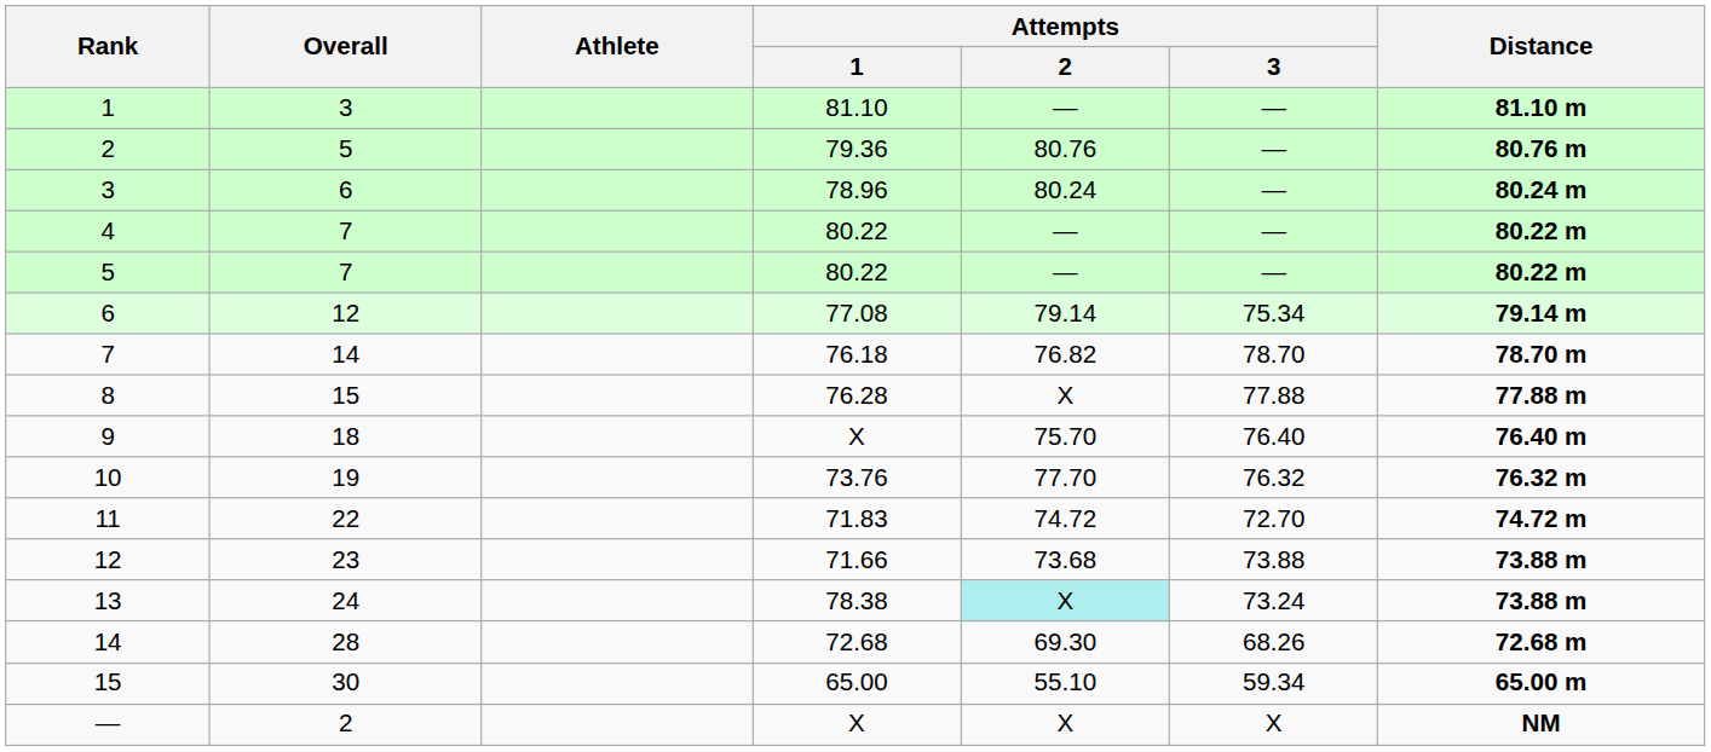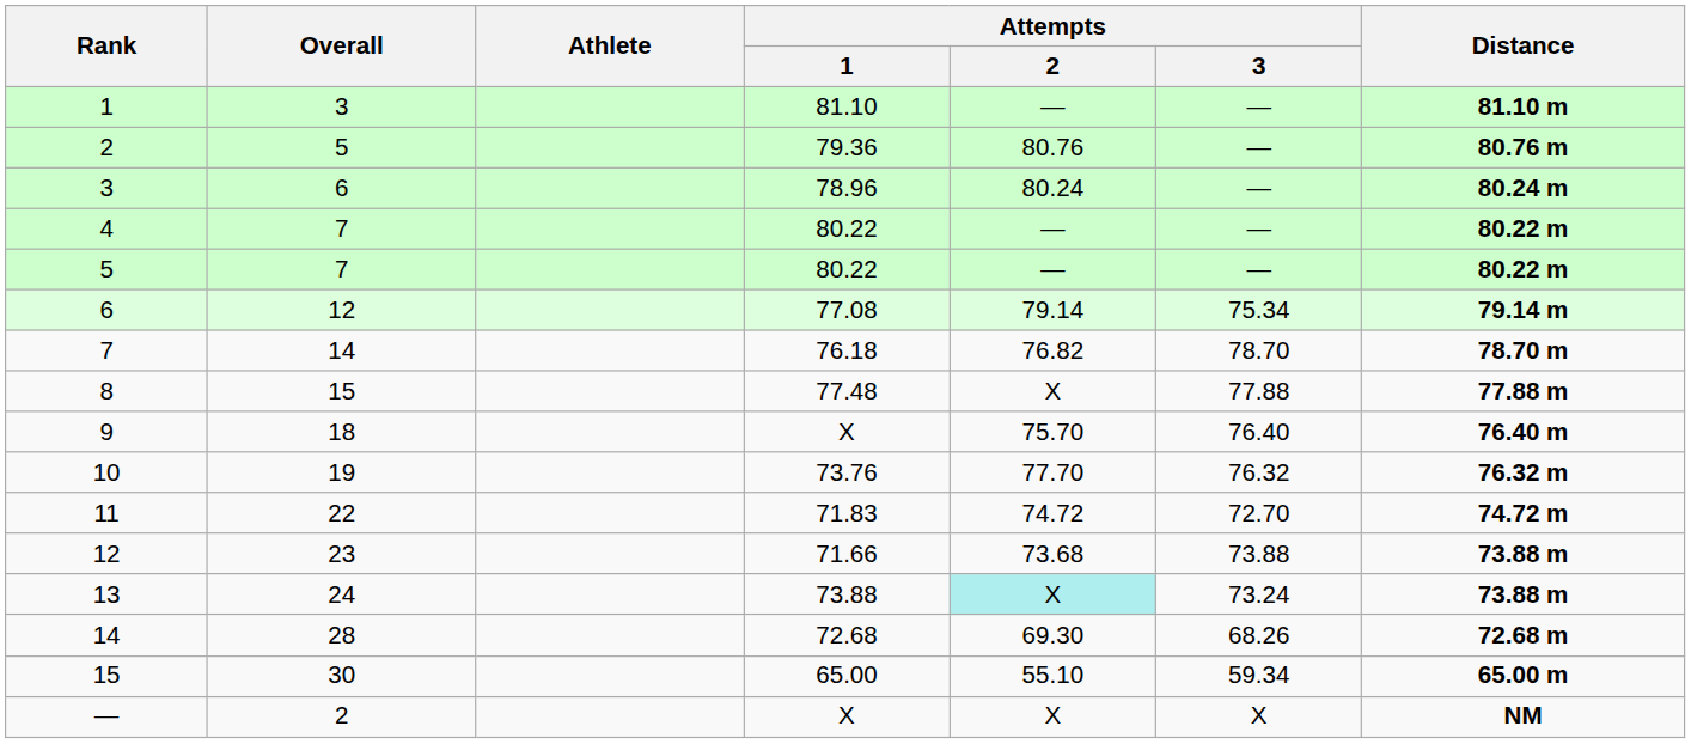 <table class="wikitable" style=" text-align:center; font-size:110%;" width="95%">
 <tr>
 <th rowspan="2">Rank</th>
 <th rowspan="2">Overall</th>
 <th rowspan="2">Athlete</th>
 <th colspan="3">Attempts</th>
 <th rowspan="2">Distance</th>
 </tr>
 <tr>
 <th>1</th>
 <th>2</th>
 <th>3</th>
 </tr>
 <tr style="background:#ccffcc;">
 <td>1</td>
 <td>3</td>
 <td align=left></td>
 <td>81.10</td>
 <td>—</td>
 <td>—</td>
 <td><strong>81.10 m</strong></td>
 </tr>
 <tr style="background:#ccffcc;">
 <td>2</td>
 <td>5</td>
 <td align=left></td>
 <td>79.36</td>
 <td>80.76</td>
 <td>—</td>
 <td><strong>80.76 m</strong></td>
 </tr>
 <tr style="background:#ccffcc;">
 <td>3</td>
 <td>6</td>
 <td align=left></td>
 <td>78.96</td>
 <td>80.24</td>
 <td>—</td>
 <td><strong>80.24 m</strong></td>
 </tr>
 <tr style="background:#ccffcc;">
 <td>4</td>
 <td>7</td>
 <td align=left></td>
 <td>80.22</td>
 <td>—</td>
 <td>—</td>
 <td><strong>80.22 m</strong></td>
 </tr>
 <tr style="background:#ccffcc;">
 <td>5</td>
 <td>7</td>
 <td align=left></td>
 <td>80.22</td>
 <td>—</td>
 <td>—</td>
 <td><strong>80.22 m</strong></td>
 </tr>
 <tr style="background:#ddffdd;">
 <td>6</td>
 <td>12</td>
 <td align=left></td>
 <td>77.08</td>
 <td>79.14</td>
 <td>75.34</td>
 <td><strong>79.14 m</strong></td>
 </tr>
 <tr>
 <td>7</td>
 <td>14</td>
 <td align=left></td>
 <td>76.18</td>
 <td>76.82</td>
 <td>78.70</td>
 <td><strong>78.70 m</strong></td>
 </tr>
 <tr>
 <td>8</td>
 <td>15</td>
 <td align=left></td>
-<td>76.28</td>
+<td>77.48</td>
 <td>X</td>
 <td>77.88</td>
 <td><strong>77.88 m</strong></td>
 </tr>
 <tr>
 <td>9</td>
 <td>18</td>
 <td align=left></td>
 <td>X</td>
 <td>75.70</td>
 <td>76.40</td>
 <td><strong>76.40 m</strong></td>
 </tr>
 <tr>
 <td>10</td>
 <td>19</td>
 <td align=left></td>
 <td>73.76</td>
 <td>77.70</td>
 <td>76.32</td>
 <td><strong>76.32 m</strong></td>
 </tr>
 <tr>
 <td>11</td>
 <td>22</td>
 <td align=left></td>
 <td>71.83</td>
 <td>74.72</td>
 <td>72.70</td>
 <td><strong>74.72 m</strong></td>
 </tr>
 <tr>
 <td>12</td>
 <td>23</td>
 <td align=left></td>
 <td>71.66</td>
 <td>73.68</td>
 <td>73.88</td>
 <td><strong>73.88 m</strong></td>
 </tr>
 <tr>
 <td>13</td>
 <td>24</td>
 <td align=left></td>
-<td>78.38</td>
+<td>73.88</td>
 <td style="background: paleturquoise;">X</td>
 <td>73.24</td>
 <td><strong>73.88 m</strong></td>
 </tr>
 <tr>
 <td>14</td>
 <td>28</td>
 <td align=left></td>
 <td>72.68</td>
 <td>69.30</td>
 <td>68.26</td>
 <td><strong>72.68 m</strong></td>
 </tr>
 <tr>
 <td>15</td>
 <td>30</td>
 <td align=left></td>
 <td>65.00</td>
 <td>55.10</td>
 <td>59.34</td>
 <td><strong>65.00 m</strong></td>
 </tr>
 <tr>
 <td>—</td>
 <td>2</td>
 <td align=left></td>
 <td>X</td>
 <td>X</td>
 <td>X</td>
 <td><strong>NM</strong></td>
 </tr>
 </table>
